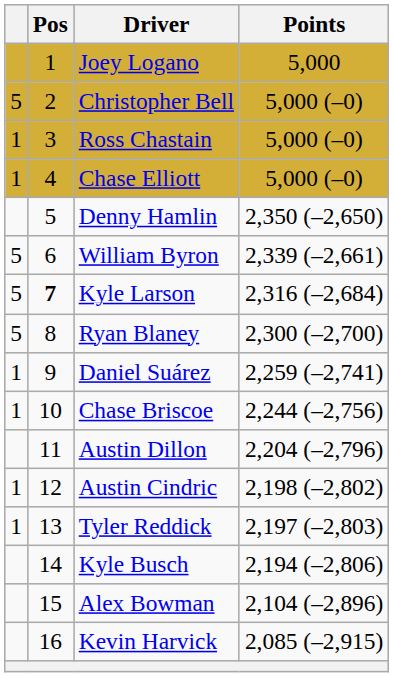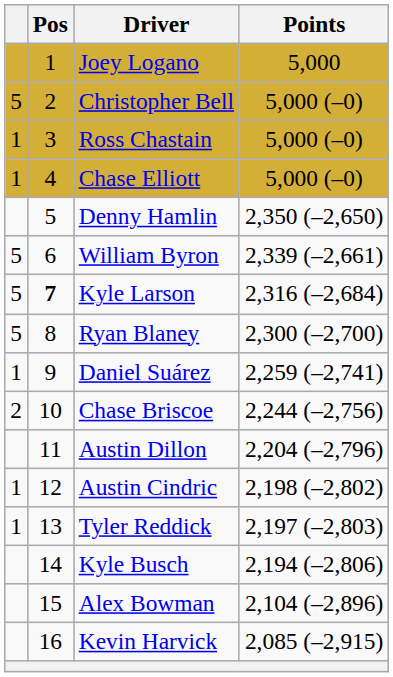 <table class="wikitable" style="font-size: 95%;">
 <tr>
 <th></th>
 <th>Pos</th>
 <th>Driver</th>
 <th>Points</th>
 </tr>
 <tr style="background:#D4AF37;">
 <td align="left"></td>
 <td style="text-align:center;">1</td>
 <td><a href='#'>Joey Logano</a></td>
 <td style="text-align:center;">5,000</td>
 </tr>
 <tr style="background:#D4AF37;">
 <td align="left"> 5</td>
 <td style="text-align:center;">2</td>
 <td><a href='#'>Christopher Bell</a></td>
 <td style="text-align:center;">5,000 (–0)</td>
 </tr>
 <tr style="background:#D4AF37;">
 <td align="left"> 1</td>
 <td style="text-align:center;">3</td>
 <td><a href='#'>Ross Chastain</a></td>
 <td style="text-align:center;">5,000 (–0)</td>
 </tr>
 <tr style="background:#D4AF37;">
 <td align="left"> 1</td>
 <td style="text-align:center;">4</td>
 <td><a href='#'>Chase Elliott</a></td>
 <td style="text-align:center;">5,000 (–0)</td>
 </tr>
 <tr>
 <td align="left"></td>
 <td style="text-align:center;">5</td>
 <td><a href='#'>Denny Hamlin</a></td>
 <td style="text-align:center;">2,350 (–2,650)</td>
 </tr>
 <tr>
 <td align="left"> 5</td>
 <td style="text-align:center;">6</td>
 <td><a href='#'>William Byron</a></td>
 <td style="text-align:center;">2,339 (–2,661)</td>
 </tr>
 <tr>
 <td align="left"> 5</td>
 <td style="text-align:center;"><strong>7</strong></td>
 <td><a href='#'>Kyle Larson</a></td>
 <td style="text-align:center;">2,316 (–2,684)</td>
 </tr>
 <tr>
 <td align="left"> 5</td>
 <td style="text-align:center;">8</td>
 <td><a href='#'>Ryan Blaney</a></td>
 <td style="text-align:center;">2,300 (–2,700)</td>
 </tr>
 <tr>
 <td align="left"> 1</td>
 <td style="text-align:center;">9</td>
 <td><a href='#'>Daniel Suárez</a></td>
 <td style="text-align:center;">2,259 (–2,741)</td>
 </tr>
 <tr>
-<td align="left"> 1</td>
+<td align="left"> 2</td>
 <td style="text-align:center;">10</td>
 <td><a href='#'>Chase Briscoe</a></td>
 <td style="text-align:center;">2,244 (–2,756)</td>
 </tr>
 <tr>
 <td align="left"></td>
 <td style="text-align:center;">11</td>
 <td><a href='#'>Austin Dillon</a></td>
 <td style="text-align:center;">2,204 (–2,796)</td>
 </tr>
 <tr>
 <td align="left"> 1</td>
 <td style="text-align:center;">12</td>
 <td><a href='#'>Austin Cindric</a></td>
 <td style="text-align:center;">2,198 (–2,802)</td>
 </tr>
 <tr>
 <td align="left"> 1</td>
 <td style="text-align:center;">13</td>
 <td><a href='#'>Tyler Reddick</a></td>
 <td style="text-align:center;">2,197 (–2,803)</td>
 </tr>
 <tr>
 <td align="left"></td>
 <td style="text-align:center;">14</td>
 <td><a href='#'>Kyle Busch</a></td>
 <td style="text-align:center;">2,194 (–2,806)</td>
 </tr>
 <tr>
 <td align="left"></td>
 <td style="text-align:center;">15</td>
 <td><a href='#'>Alex Bowman</a></td>
 <td style="text-align:center;">2,104 (–2,896)</td>
 </tr>
 <tr>
 <td align="left"></td>
 <td style="text-align:center;">16</td>
 <td><a href='#'>Kevin Harvick</a></td>
 <td style="text-align:center;">2,085 (–2,915)</td>
 </tr>
 <tr class="sortbottom">
 <th colspan="9"></th>
 </tr>
 </table>
